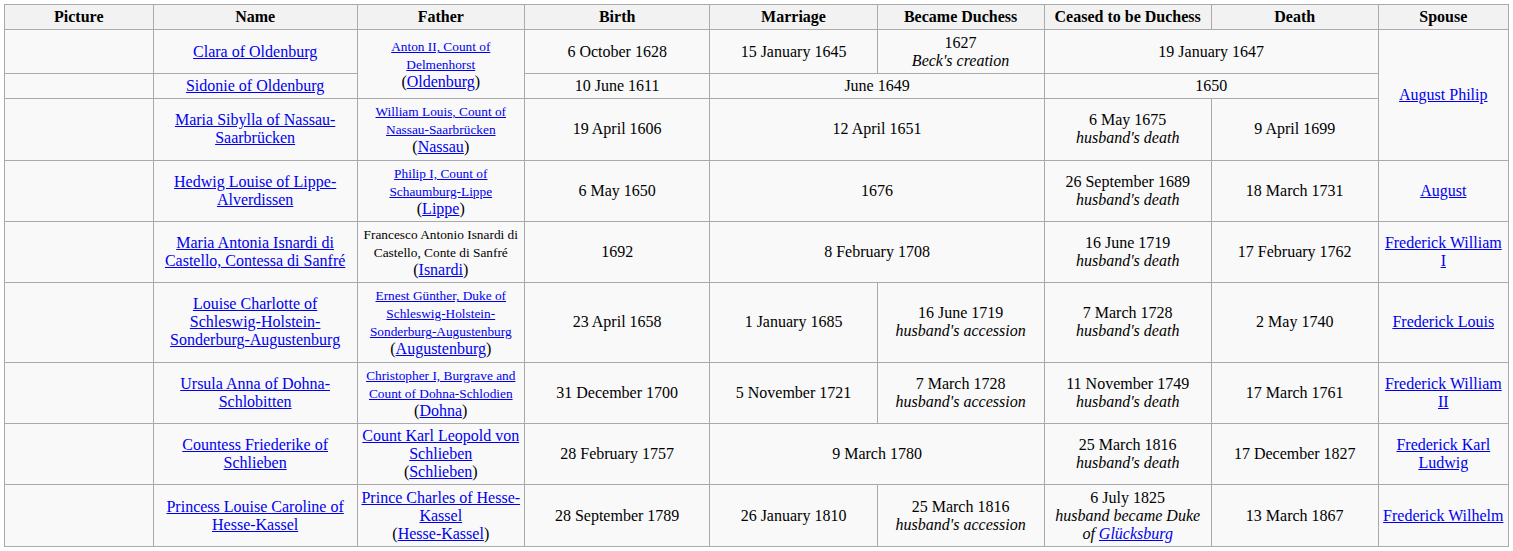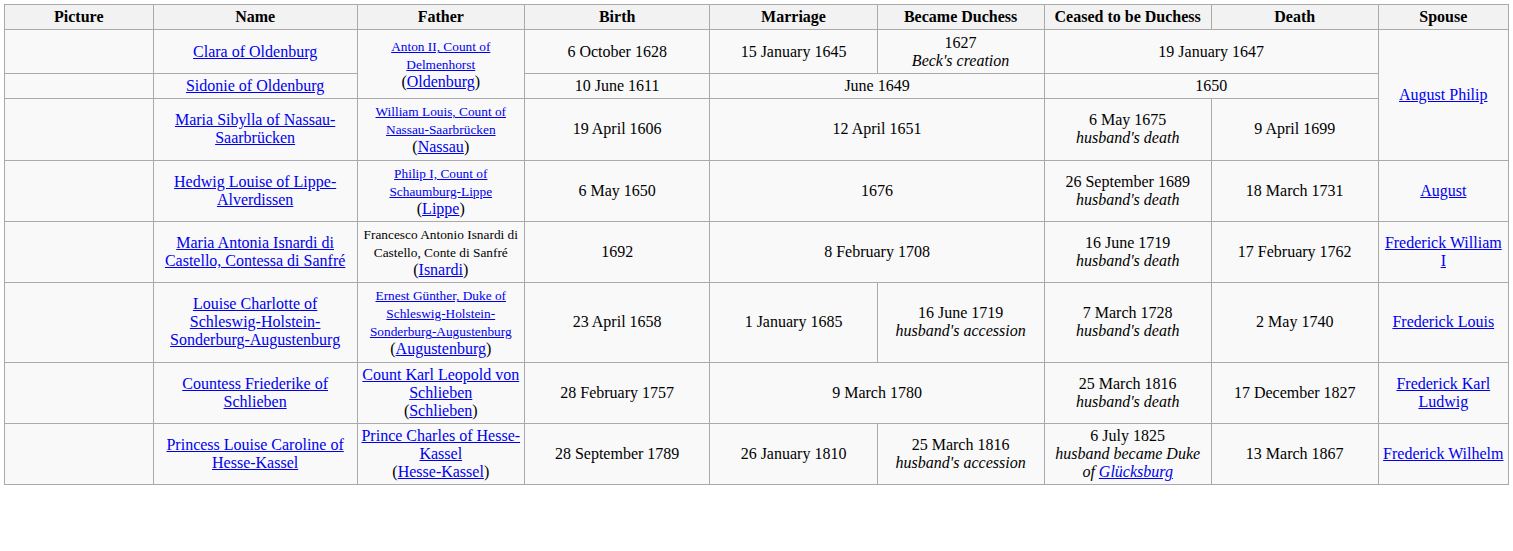 <table width=95% class="wikitable">
 <tr>
 <th width = "8%">Picture</th>
 <th width = "11%">Name</th>
 <th width = "9%">Father</th>
 <th width = "10%">Birth</th>
 <th width = "9%">Marriage</th>
 <th width = "9%">Became Duchess</th>
 <th width = "9%">Ceased to be Duchess</th>
 <th width = "9%">Death</th>
 <th width = "7%">Spouse</th>
 </tr>
 <tr>
 <td align="center"></td>
 <td align="center"><a href='#'>Clara of Oldenburg</a></td>
 <td align="center" rowspan="2"><small><a href='#'>Anton II, Count of Delmenhorst</a></small><br>(<a href='#'>Oldenburg</a>)</td>
 <td align="center">6 October 1628</td>
 <td align="center">15 January 1645</td>
 <td align="center">1627 <br><em>Beck's creation</em></td>
 <td align="center" colspan="2">19 January 1647</td>
 <td align="center" rowspan="3"><a href='#'>August Philip</a></td>
 </tr>
 <tr>
 <td align="center"></td>
 <td align="center"><a href='#'>Sidonie of Oldenburg</a></td>
 <td align="center">10 June 1611</td>
 <td align="center" colspan="2">June 1649</td>
 <td align="center" colspan="2">1650</td>
 </tr>
 <tr>
 <td align="center"></td>
 <td align="center"><a href='#'>Maria Sibylla of Nassau-Saarbrücken</a></td>
 <td align="center"><small><a href='#'>William Louis, Count of Nassau-Saarbrücken</a></small><br>(<a href='#'>Nassau</a>)</td>
 <td align="center">19 April 1606</td>
 <td align="center" colspan="2">12 April 1651</td>
 <td align="center">6 May 1675<br><em>husband's death</em></td>
 <td align="center">9 April 1699</td>
 </tr>
 <tr>
 <td align="center"></td>
 <td align="center"><a href='#'>Hedwig Louise of Lippe-Alverdissen</a></td>
 <td align="center"><small><a href='#'>Philip I, Count of Schaumburg-Lippe</a></small><br>(<a href='#'>Lippe</a>)</td>
 <td align="center">6 May 1650</td>
 <td align="center" colspan="2">1676</td>
 <td align="center">26 September 1689<br><em>husband's death</em></td>
 <td align="center">18 March 1731</td>
 <td align="center"><a href='#'>August</a></td>
 </tr>
 <tr>
 <td align="center"></td>
 <td align="center"><a href='#'>Maria Antonia Isnardi di Castello, Contessa di Sanfré</a></td>
 <td align="center"><small>Francesco Antonio Isnardi di Castello, Conte di Sanfré</small><br>(<a href='#'>Isnardi</a>)</td>
 <td align="center">1692</td>
 <td align="center" colspan="2">8 February 1708</td>
 <td align="center">16 June 1719 <br><em>husband's death</em></td>
 <td align="center">17 February 1762</td>
 <td align="center"><a href='#'>Frederick William I</a></td>
 </tr>
 <tr>
 <td align="center"></td>
 <td align="center"><a href='#'>Louise Charlotte of Schleswig-Holstein-Sonderburg-Augustenburg</a></td>
 <td align="center"><small><a href='#'>Ernest Günther, Duke of Schleswig-Holstein-Sonderburg-Augustenburg</a></small><br>(<a href='#'>Augustenburg</a>)</td>
 <td align="center">23 April 1658</td>
 <td align="center">1 January 1685</td>
 <td align="center">16 June 1719 <br><em>husband's accession</em></td>
 <td align="center">7 March 1728<br><em>husband's death</em></td>
 <td align="center">2 May 1740</td>
 <td align="center"><a href='#'>Frederick Louis</a></td>
 </tr>
 <tr>
 <td align="center"></td>
-<td align="center"><a href='#'>Ursula Anna of Dohna-Schlobitten</a></td>
-<td align="center"><small><a href='#'>Christopher I, Burgrave and Count of Dohna-Schlodien</a></small><br>(<a href='#'>Dohna</a>)</td>
-<td align="center">31 December 1700</td>
-<td align="center">5 November 1721</td>
-<td align="center">7 March 1728 <br><em>husband's accession</em></td>
-<td align="center">11 November 1749<br><em>husband's death</em></td>
-<td align="center">17 March 1761</td>
-<td align="center"><a href='#'>Frederick William II</a></td>
-</tr>
-<tr>
-<td align="center"></td>
 <td align="center"><a href='#'>Countess Friederike of Schlieben</a></td>
 <td align="center"><a href='#'>Count Karl Leopold von Schlieben</a><small></small><br>(<a href='#'>Schlieben</a>)</td>
 <td align="center">28 February 1757</td>
 <td align="center" colspan="2">9 March 1780</td>
 <td align="center">25 March 1816 <br><em>husband's death</em></td>
 <td align="center">17 December 1827</td>
 <td align="center"><a href='#'>Frederick Karl Ludwig</a></td>
 </tr>
 <tr>
 <td align="center"></td>
 <td align="center"><a href='#'>Princess Louise Caroline of Hesse-Kassel</a></td>
 <td align="center"><a href='#'>Prince Charles of Hesse-Kassel</a><small></small><br>(<a href='#'>Hesse-Kassel</a>)</td>
 <td align="center">28 September 1789</td>
 <td align="center">26 January 1810</td>
 <td align="center">25 March 1816 <br><em>husband's accession</em></td>
 <td align="center">6 July 1825 <br> <em>husband became Duke of <a href='#'>Glücksburg</a></em></td>
 <td align="center">13 March 1867</td>
 <td align="center"><a href='#'>Frederick Wilhelm</a></td>
 </tr>
 <tr>
 </tr>
 </table>
